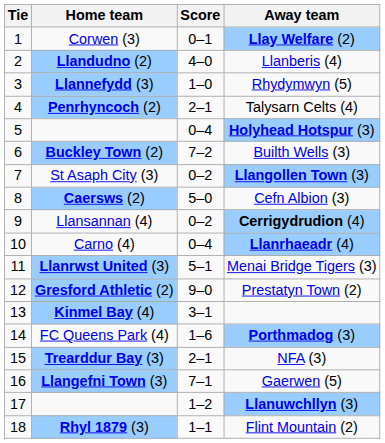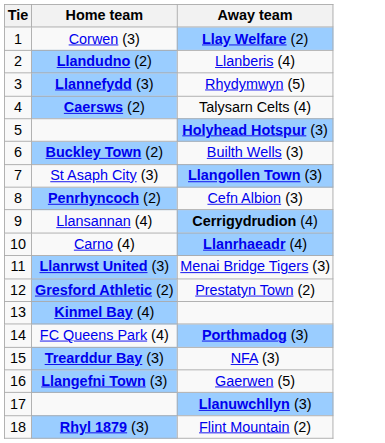 <table class="wikitable" style="text-align:center">
 <tr>
 <th>Tie</th>
 <th>Home team</th>
-<th>Score</th>
 <th>Away team</th>
 </tr>
 <tr>
 <td>1</td>
 <td><a href='#'>Corwen</a> (3)</td>
-<td>0–1</td>
 <td style="background:#9acdff;"><strong><a href='#'>Llay Welfare</a></strong> (2)</td>
 </tr>
 <tr>
 <td>2</td>
 <td style="background:#9acdff;"><strong><a href='#'>Llandudno</a></strong> (2)</td>
-<td>4–0</td>
 <td><a href='#'>Llanberis</a> (4)</td>
 </tr>
 <tr>
 <td>3</td>
 <td style="background:#9acdff;"><strong><a href='#'>Llannefydd</a></strong> (3)</td>
-<td>1–0</td>
 <td><a href='#'>Rhydymwyn</a> (5)</td>
 </tr>
 <tr>
 <td>4</td>
-<td style="background:#9acdff;"><strong><a href='#'>Penrhyncoch</a></strong> (2)</td>
-<td>2–1</td>
+<td style="background:#9acdff;"><strong><a href='#'>Caersws</a></strong> (2)</td>
 <td>Talysarn Celts (4)</td>
 </tr>
 <tr>
 <td>5</td>
 <td></td>
-<td>0–4</td>
 <td style="background:#9acdff;"><strong><a href='#'>Holyhead Hotspur</a></strong> (3)</td>
 </tr>
 <tr>
 <td>6</td>
 <td style="background:#9acdff;"><strong><a href='#'>Buckley Town</a></strong> (2)</td>
-<td>7–2</td>
 <td><a href='#'>Builth Wells</a> (3)</td>
 </tr>
 <tr>
 <td>7</td>
 <td><a href='#'>St Asaph City</a> (3)</td>
-<td>0–2</td>
 <td style="background:#9acdff;"><strong><a href='#'>Llangollen Town</a></strong> (3)</td>
 </tr>
 <tr>
 <td>8</td>
-<td style="background:#9acdff;"><strong><a href='#'>Caersws</a></strong> (2)</td>
-<td>5–0</td>
+<td style="background:#9acdff;"><strong><a href='#'>Penrhyncoch</a></strong> (2)</td>
 <td><a href='#'>Cefn Albion</a> (3)</td>
 </tr>
 <tr>
 <td>9</td>
 <td><a href='#'>Llansannan</a> (4)</td>
-<td>0–2</td>
 <td style="background:#9acdff;"><strong>Cerrigydrudion</strong> (4)</td>
 </tr>
 <tr>
 <td>10</td>
 <td><a href='#'>Carno</a> (4)</td>
-<td>0–4</td>
 <td style="background:#9acdff;"><strong><a href='#'>Llanrhaeadr</a></strong> (4)</td>
 </tr>
 <tr>
 <td>11</td>
 <td style="background:#9acdff;"><strong><a href='#'>Llanrwst United</a></strong> (3)</td>
-<td>5–1</td>
 <td><a href='#'>Menai Bridge Tigers</a> (3)</td>
 </tr>
 <tr>
 <td>12</td>
 <td style="background:#9acdff;"><strong><a href='#'>Gresford Athletic</a></strong> (2)</td>
-<td>9–0</td>
 <td><a href='#'>Prestatyn Town</a> (2)</td>
 </tr>
 <tr>
 <td>13</td>
 <td style="background:#9acdff;"><strong><a href='#'>Kinmel Bay</a></strong> (4)</td>
-<td>3–1</td>
 <td></td>
 </tr>
 <tr>
 <td>14</td>
 <td><a href='#'>FC Queens Park</a> (4)</td>
-<td>1–6</td>
 <td style="background:#9acdff;"><strong><a href='#'>Porthmadog</a></strong> (3)</td>
 </tr>
 <tr>
 <td>15</td>
 <td style="background:#9acdff;"><strong><a href='#'>Trearddur Bay</a></strong> (3)</td>
-<td>2–1</td>
 <td><a href='#'>NFA</a> (3)</td>
 </tr>
 <tr>
 <td>16</td>
 <td style="background:#9acdff;"><strong><a href='#'>Llangefni Town</a></strong> (3)</td>
-<td>7–1</td>
 <td><a href='#'>Gaerwen</a> (5)</td>
 </tr>
 <tr>
 <td>17</td>
 <td></td>
-<td>1–2</td>
 <td style="background:#9acdff;"><strong><a href='#'>Llanuwchllyn</a></strong> (3)</td>
 </tr>
 <tr>
 <td>18</td>
 <td style="background:#9acdff;"><strong><a href='#'>Rhyl 1879</a></strong> (3)</td>
-<td>1–1 </td>
 <td><a href='#'>Flint Mountain</a> (2)</td>
 </tr>
 </table>
